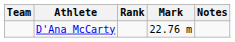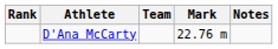 <table class="wikitable sortable">
 <tr>
+<th>Rank</th>
+<th>Athlete</th>
 <th>Team</th>
-<th>Athlete</th>
-<th>Rank</th>
 <th>Mark</th>
 <th>Notes</th>
 </tr>
 <tr>
+<td align=center></td>
+<td><a href='#'>D'Ana McCarty</a></td>
 <td></td>
-<td><a href='#'>D'Ana McCarty</a></td>
-<td align=center></td>
 <td>22.76 m</td>
 <td></td>
 </tr>
 </table>
